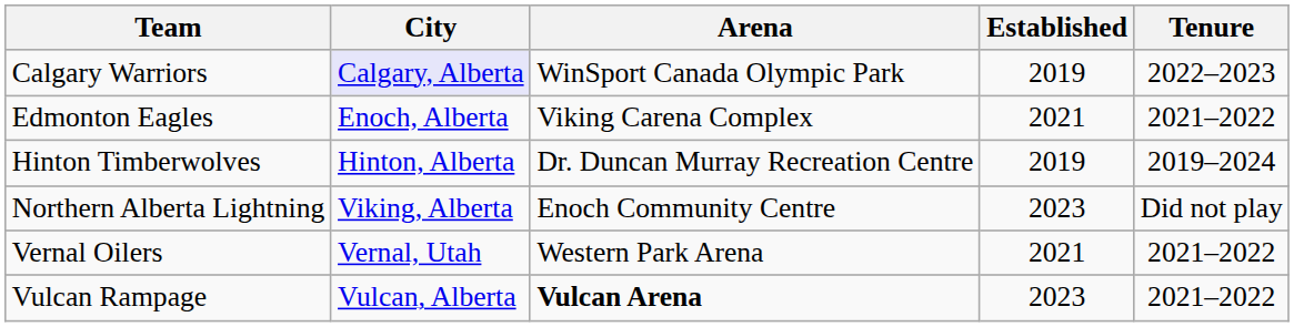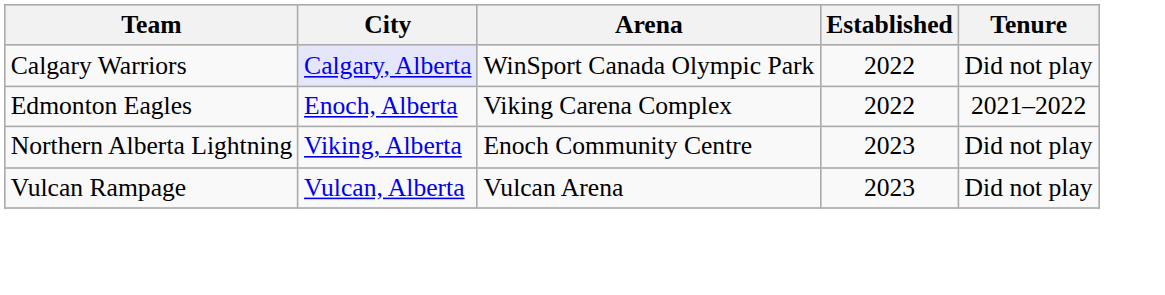 <table class="wikitable">
 <tr>
 <th>Team</th>
 <th>City</th>
 <th>Arena</th>
 <th>Established</th>
 <th>Tenure</th>
 </tr>
 <tr>
 <td>Calgary Warriors</td>
 <td style="background: lavender;"><a href='#'>Calgary, Alberta</a></td>
 <td>WinSport Canada Olympic Park</td>
-<td align=center>2019</td>
-<td align=center>2022–2023</td>
+<td align=center>2022</td>
+<td align=center>Did not play</td>
 </tr>
 <tr>
 <td>Edmonton Eagles</td>
 <td><a href='#'>Enoch, Alberta</a></td>
 <td>Viking Carena Complex</td>
-<td align=center>2021</td>
+<td align=center>2022</td>
 <td align=center>2021–2022</td>
-</tr>
-<tr>
-<td>Hinton Timberwolves</td>
-<td><a href='#'>Hinton, Alberta</a></td>
-<td>Dr. Duncan Murray Recreation Centre</td>
-<td align=center>2019</td>
-<td align=center>2019–2024</td>
 </tr>
 <tr>
 <td>Northern Alberta Lightning</td>
 <td><a href='#'>Viking, Alberta</a></td>
 <td>Enoch Community Centre</td>
 <td align=center>2023</td>
 <td align=center>Did not play</td>
 </tr>
 <tr>
-<td>Vernal Oilers</td>
-<td><a href='#'>Vernal, Utah</a></td>
-<td>Western Park Arena</td>
-<td align=center>2021</td>
-<td align=center>2021–2022</td>
-</tr>
-<tr>
 <td>Vulcan Rampage</td>
 <td><a href='#'>Vulcan, Alberta</a></td>
-<td><strong>Vulcan Arena</strong></td>
+<td>Vulcan Arena</td>
 <td align=center>2023</td>
-<td align=center>2021–2022</td>
+<td align=center>Did not play</td>
 </tr>
 </table>
